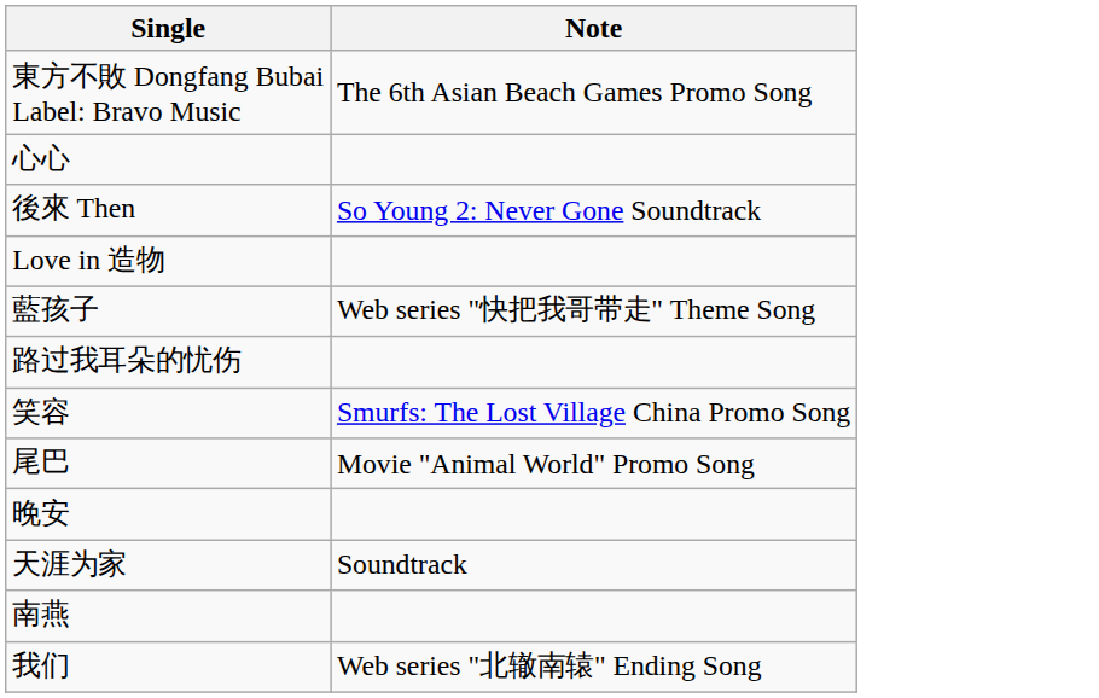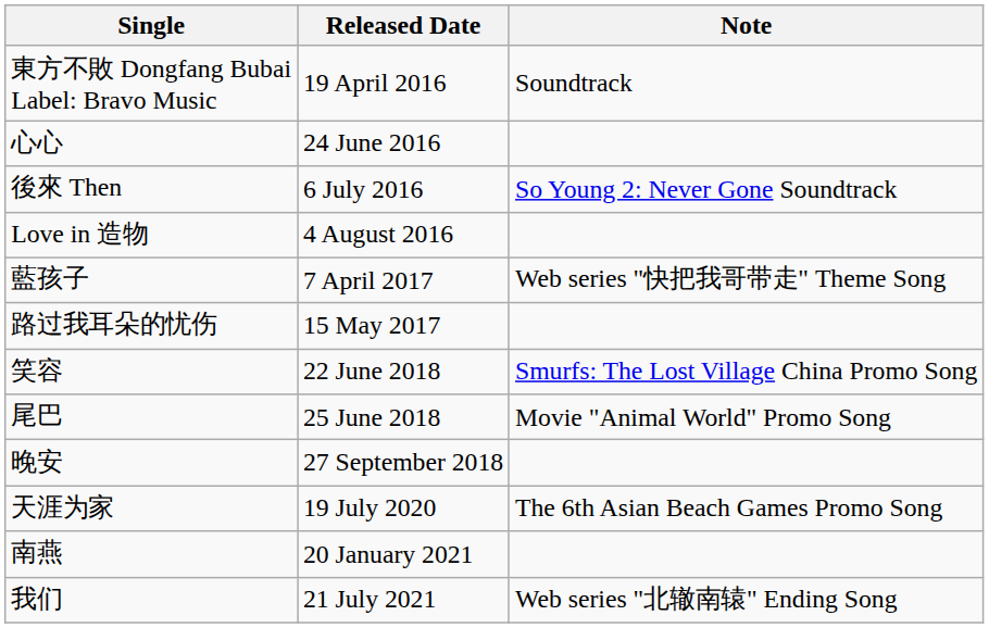 <table class="wikitable">
 <tr>
 <th>Single</th>
+<th>Released Date</th>
 <th>Note</th>
 </tr>
 <tr>
 <td>東方不敗 Dongfang Bubai<br>Label: Bravo Music</td>
-<td>The 6th Asian Beach Games Promo Song</td>
+<td>19 April 2016</td>
+<td>Soundtrack</td>
 </tr>
 <tr>
 <td>心心</td>
+<td>24 June 2016</td>
 <td></td>
 </tr>
 <tr>
 <td>後來 Then</td>
+<td>6 July 2016</td>
 <td><a href='#'>So Young 2: Never Gone</a> Soundtrack</td>
 </tr>
 <tr>
 <td>Love in 造物</td>
+<td>4 August 2016</td>
 <td></td>
 </tr>
 <tr>
 <td>藍孩子</td>
+<td>7 April 2017</td>
 <td>Web series "快把我哥带走" Theme Song</td>
 </tr>
 <tr>
 <td>路过我耳朵的忧伤</td>
+<td>15 May 2017</td>
 <td></td>
 </tr>
 <tr>
 <td>笑容</td>
+<td>22 June 2018</td>
 <td><a href='#'>Smurfs: The Lost Village</a> China Promo Song</td>
 </tr>
 <tr>
 <td>尾巴</td>
+<td>25 June 2018</td>
 <td>Movie "Animal World" Promo Song</td>
 </tr>
 <tr>
 <td>晚安</td>
+<td>27 September 2018</td>
 <td></td>
 </tr>
 <tr>
 <td>天涯为家</td>
-<td>Soundtrack</td>
+<td>19 July 2020</td>
+<td>The 6th Asian Beach Games Promo Song</td>
 </tr>
 <tr>
 <td>南燕</td>
+<td>20 January 2021</td>
 <td></td>
 </tr>
 <tr>
 <td>我们</td>
+<td>21 July 2021</td>
 <td>Web series "北辙南辕" Ending Song</td>
 </tr>
 </table>
